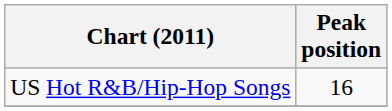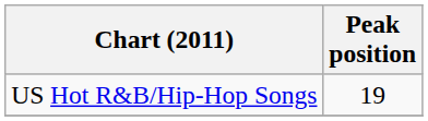 <table class="wikitable sortable" border="1">
 <tr>
 <th scope="col">Chart (2011)</th>
 <th scope="col">Peak<br>position</th>
 </tr>
 <tr>
 <td>US <a href='#'>Hot R&B/Hip-Hop Songs</a></td>
-<td align="center">16</td>
+<td align="center">19</td>
 </tr>
 <tr>
 </tr>
 </table>
